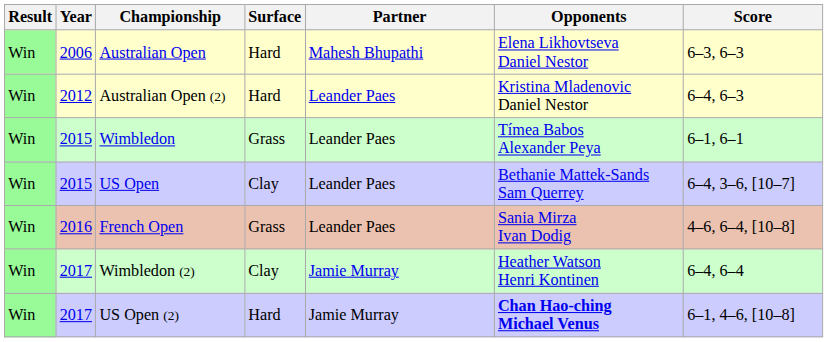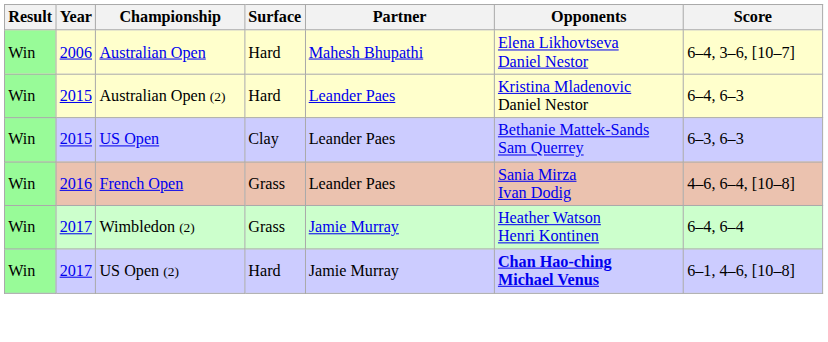 <table class='sortable wikitable'>
 <tr>
 <th style="width:40px">Result</th>
 <th style="width:30px">Year</th>
 <th style="width:140px">Championship</th>
 <th style="width:50px">Surface</th>
 <th style="width:180px">Partner</th>
 <th style="width:180px">Opponents</th>
 <th style="width:130px" class="unsortable">Score</th>
 </tr>
 <tr style="background:#ffffcc;">
 <td style="background:#98fb98;">Win</td>
 <td><a href='#'>2006</a></td>
 <td><a href='#'>Australian Open</a></td>
 <td>Hard</td>
 <td> <a href='#'>Mahesh Bhupathi</a></td>
 <td> <a href='#'>Elena Likhovtseva</a><br> <a href='#'>Daniel Nestor</a></td>
-<td>6–3, 6–3</td>
+<td>6–4, 3–6, [10–7]</td>
 </tr>
 <tr style="background:#ffffcc;">
 <td style="background:#98fb98;">Win</td>
-<td><a href='#'>2012</a></td>
+<td><a href='#'>2015</a></td>
 <td>Australian Open <small>(2)</small></td>
 <td>Hard</td>
 <td> <a href='#'>Leander Paes</a></td>
 <td> <a href='#'>Kristina Mladenovic</a><br> Daniel Nestor</td>
 <td>6–4, 6–3</td>
-</tr>
-<tr style="background:#ccffcc;">
-<td style="background:#98fb98;">Win</td>
-<td><a href='#'>2015</a></td>
-<td><a href='#'>Wimbledon</a></td>
-<td>Grass</td>
-<td> Leander Paes</td>
-<td> <a href='#'>Tímea Babos</a><br> <a href='#'>Alexander Peya</a></td>
-<td>6–1, 6–1</td>
 </tr>
 <tr bgcolor=CCCCFF>
 <td style="background:#98fb98;">Win</td>
 <td><a href='#'>2015</a></td>
 <td><a href='#'>US Open</a></td>
 <td>Clay</td>
 <td> Leander Paes</td>
 <td> <a href='#'>Bethanie Mattek-Sands</a><br> <a href='#'>Sam Querrey</a></td>
-<td>6–4, 3–6, [10–7]</td>
+<td>6–3, 6–3</td>
 </tr>
 <tr style="background:#ebc2af;">
 <td style="background:#98fb98;">Win</td>
 <td><a href='#'>2016</a></td>
 <td><a href='#'>French Open</a></td>
 <td>Grass</td>
 <td> Leander Paes</td>
 <td> <a href='#'>Sania Mirza</a><br> <a href='#'>Ivan Dodig</a></td>
 <td>4–6, 6–4, [10–8]</td>
 </tr>
 <tr style="background:#ccffcc;">
 <td style="background:#98fb98;">Win</td>
 <td><a href='#'>2017</a></td>
 <td>Wimbledon <small>(2)</small></td>
-<td>Clay</td>
+<td>Grass</td>
 <td> <a href='#'>Jamie Murray</a></td>
 <td> <a href='#'>Heather Watson</a><br> <a href='#'>Henri Kontinen</a></td>
 <td>6–4, 6–4</td>
 </tr>
 <tr style="background:#ccccff;">
 <td style="background:#98fb98;">Win</td>
 <td><a href='#'>2017</a></td>
 <td>US Open <small>(2)</small></td>
 <td>Hard</td>
 <td> Jamie Murray</td>
 <td><strong> <a href='#'>Chan Hao-ching</a><br> <a href='#'>Michael Venus</a></strong></td>
 <td>6–1, 4–6, [10–8]</td>
 </tr>
 </table>
